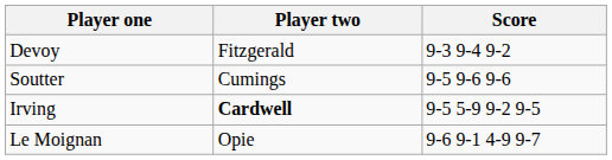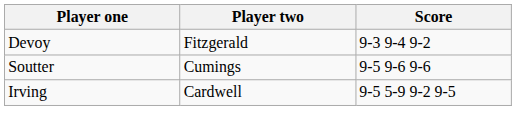 <table class="wikitable">
 <tr>
 <th width=170>Player one</th>
 <th width=170>Player two</th>
 <th width=150>Score</th>
 </tr>
 <tr>
 <td> Devoy</td>
 <td> Fitzgerald</td>
 <td>9-3 9-4 9-2</td>
 </tr>
 <tr>
 <td> Soutter</td>
 <td> Cumings</td>
 <td>9-5 9-6 9-6</td>
 </tr>
 <tr>
 <td> Irving</td>
-<td><strong> Cardwell</strong></td>
+<td> Cardwell</td>
 <td>9-5 5-9 9-2 9-5</td>
 </tr>
-<tr>
-<td> Le Moignan</td>
-<td> Opie</td>
-<td>9-6 9-1 4-9 9-7</td>
-</tr>
 </table>
